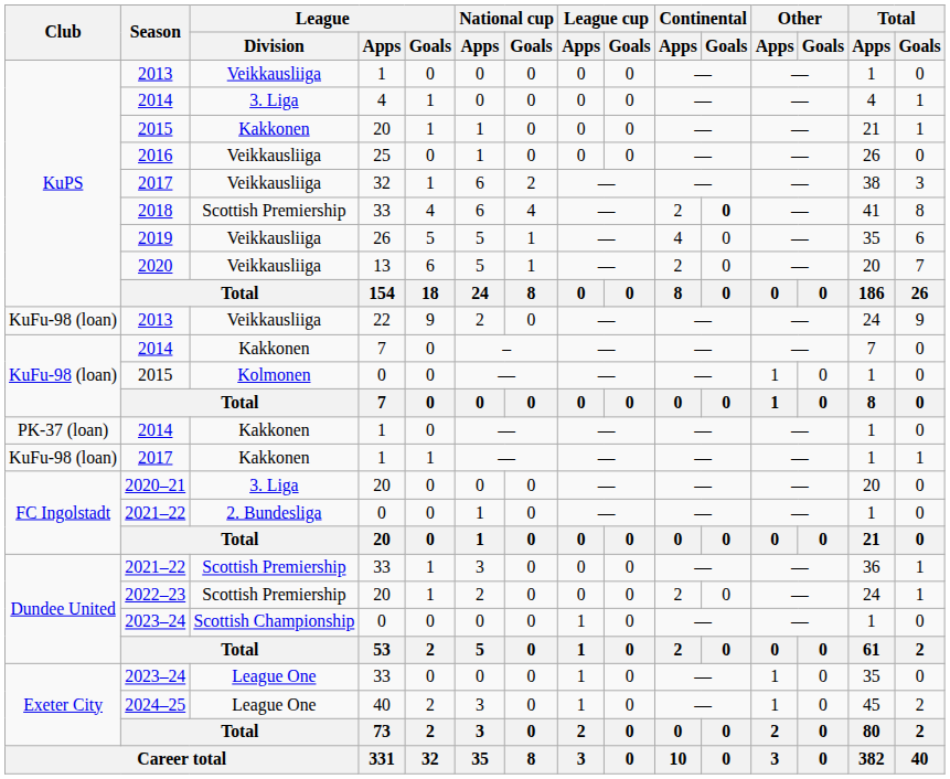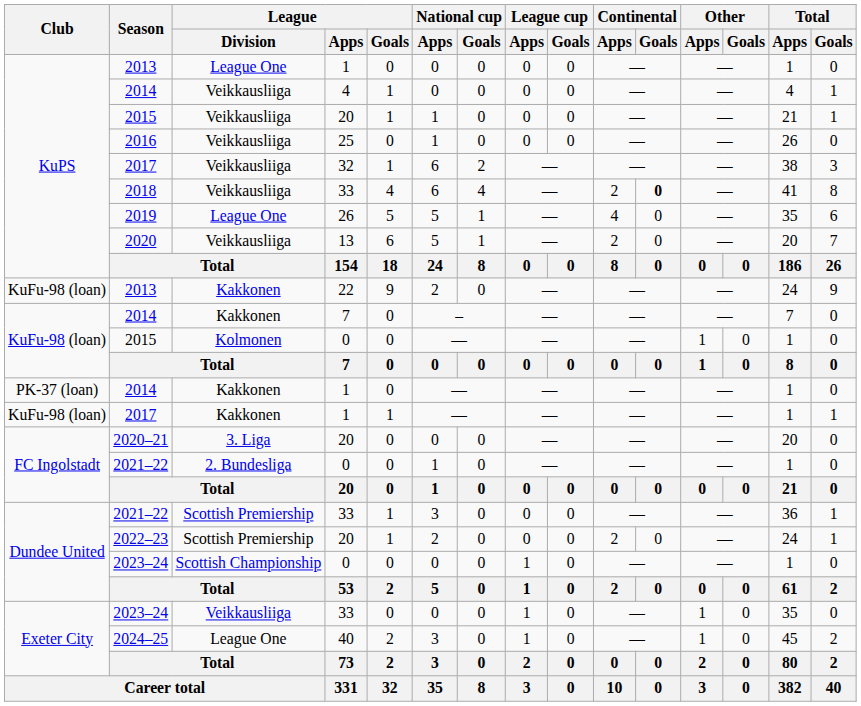 <table class="wikitable" style="text-align: center;">
 <tr>
 <th rowspan="2">Club</th>
 <th rowspan="2">Season</th>
 <th colspan="3">League</th>
 <th colspan="2">National cup</th>
 <th colspan="2">League cup</th>
 <th colspan="2">Continental</th>
 <th colspan="2">Other</th>
 <th colspan="2">Total</th>
 </tr>
 <tr>
 <th>Division</th>
 <th>Apps</th>
 <th>Goals</th>
 <th>Apps</th>
 <th>Goals</th>
 <th>Apps</th>
 <th>Goals</th>
 <th>Apps</th>
 <th>Goals</th>
 <th>Apps</th>
 <th>Goals</th>
 <th>Apps</th>
 <th>Goals</th>
 </tr>
 <tr>
 <td rowspan="9"><a href='#'>KuPS</a></td>
 <td><a href='#'>2013</a></td>
-<td><a href='#'>Veikkausliiga</a></td>
+<td><a href='#'>League One</a></td>
 <td>1</td>
 <td>0</td>
 <td>0</td>
 <td>0</td>
 <td>0</td>
 <td>0</td>
 <td colspan="2">—</td>
 <td colspan="2">—</td>
 <td>1</td>
 <td>0</td>
 </tr>
 <tr>
 <td><a href='#'>2014</a></td>
-<td><a href='#'>3. Liga</a></td>
+<td>Veikkausliiga</td>
 <td>4</td>
 <td>1</td>
 <td>0</td>
 <td>0</td>
 <td>0</td>
 <td>0</td>
 <td colspan="2">—</td>
 <td colspan="2">—</td>
 <td>4</td>
 <td>1</td>
 </tr>
 <tr>
 <td><a href='#'>2015</a></td>
-<td><a href='#'>Kakkonen</a></td>
+<td>Veikkausliiga</td>
 <td>20</td>
 <td>1</td>
 <td>1</td>
 <td>0</td>
 <td>0</td>
 <td>0</td>
 <td colspan="2">—</td>
 <td colspan="2">—</td>
 <td>21</td>
 <td>1</td>
 </tr>
 <tr>
 <td><a href='#'>2016</a></td>
 <td>Veikkausliiga</td>
 <td>25</td>
 <td>0</td>
 <td>1</td>
 <td>0</td>
 <td>0</td>
 <td>0</td>
 <td colspan="2">—</td>
 <td colspan="2">—</td>
 <td>26</td>
 <td>0</td>
 </tr>
 <tr>
 <td><a href='#'>2017</a></td>
 <td>Veikkausliiga</td>
 <td>32</td>
 <td>1</td>
 <td>6</td>
 <td>2</td>
 <td colspan="2">—</td>
 <td colspan="2">—</td>
 <td colspan="2">—</td>
 <td>38</td>
 <td>3</td>
 </tr>
 <tr>
 <td><a href='#'>2018</a></td>
-<td>Scottish Premiership</td>
+<td>Veikkausliiga</td>
 <td>33</td>
 <td>4</td>
 <td>6</td>
 <td>4</td>
 <td colspan="2">—</td>
 <td>2</td>
 <td><strong>0</strong></td>
 <td colspan="2">—</td>
 <td>41</td>
 <td>8</td>
 </tr>
 <tr>
 <td><a href='#'>2019</a></td>
-<td>Veikkausliiga</td>
+<td><a href='#'>League One</a></td>
 <td>26</td>
 <td>5</td>
 <td>5</td>
 <td>1</td>
 <td colspan="2">—</td>
 <td>4</td>
 <td>0</td>
 <td colspan="2">—</td>
 <td>35</td>
 <td>6</td>
 </tr>
 <tr>
 <td><a href='#'>2020</a></td>
 <td>Veikkausliiga</td>
 <td>13</td>
 <td>6</td>
 <td>5</td>
 <td>1</td>
 <td colspan="2">—</td>
 <td>2</td>
 <td>0</td>
 <td colspan="2">—</td>
 <td>20</td>
 <td>7</td>
 </tr>
 <tr>
 <th colspan="2">Total</th>
 <th>154</th>
 <th>18</th>
 <th>24</th>
 <th>8</th>
 <th>0</th>
 <th>0</th>
 <th>8</th>
 <th>0</th>
 <th>0</th>
 <th>0</th>
 <th>186</th>
 <th>26</th>
 </tr>
 <tr>
 <td>KuFu-98 (loan)</td>
 <td><a href='#'>2013</a></td>
-<td>Veikkausliiga</td>
+<td><a href='#'>Kakkonen</a></td>
 <td>22</td>
 <td>9</td>
 <td>2</td>
 <td>0</td>
 <td colspan="2">—</td>
 <td colspan="2">—</td>
 <td colspan="2">—</td>
 <td>24</td>
 <td>9</td>
 </tr>
 <tr>
 <td rowspan=3><a href='#'>KuFu-98</a> (loan)</td>
 <td><a href='#'>2014</a></td>
 <td>Kakkonen</td>
 <td>7</td>
 <td>0</td>
 <td colspan=2>–</td>
 <td colspan="2">—</td>
 <td colspan="2">—</td>
 <td colspan="2">—</td>
 <td>7</td>
 <td>0</td>
 </tr>
 <tr>
 <td>2015</td>
 <td><a href='#'>Kolmonen</a></td>
 <td>0</td>
 <td>0</td>
 <td colspan="2">—</td>
 <td colspan="2">—</td>
 <td colspan="2">—</td>
 <td>1</td>
 <td>0</td>
 <td>1</td>
 <td>0</td>
 </tr>
 <tr>
 <th colspan=2>Total</th>
 <th>7</th>
 <th>0</th>
 <th>0</th>
 <th>0</th>
 <th>0</th>
 <th>0</th>
 <th>0</th>
 <th>0</th>
 <th>1</th>
 <th>0</th>
 <th>8</th>
 <th>0</th>
 </tr>
 <tr>
 <td>PK-37 (loan)</td>
 <td><a href='#'>2014</a></td>
 <td>Kakkonen</td>
 <td>1</td>
 <td>0</td>
 <td colspan="2">—</td>
 <td colspan="2">—</td>
 <td colspan="2">—</td>
 <td colspan="2">—</td>
 <td>1</td>
 <td>0</td>
 </tr>
 <tr>
 <td>KuFu-98 (loan)</td>
 <td><a href='#'>2017</a></td>
 <td>Kakkonen</td>
 <td>1</td>
 <td>1</td>
 <td colspan="2">—</td>
 <td colspan="2">—</td>
 <td colspan="2">—</td>
 <td colspan="2">—</td>
 <td>1</td>
 <td>1</td>
 </tr>
 <tr>
 <td rowspan="3"><a href='#'>FC Ingolstadt</a></td>
 <td><a href='#'>2020–21</a></td>
 <td><a href='#'>3. Liga</a></td>
 <td>20</td>
 <td>0</td>
 <td>0</td>
 <td>0</td>
 <td colspan="2">—</td>
 <td colspan="2">—</td>
 <td colspan="2">—</td>
 <td>20</td>
 <td>0</td>
 </tr>
 <tr>
 <td><a href='#'>2021–22</a></td>
 <td><a href='#'>2. Bundesliga</a></td>
 <td>0</td>
 <td>0</td>
 <td>1</td>
 <td>0</td>
 <td colspan="2">—</td>
 <td colspan="2">—</td>
 <td colspan="2">—</td>
 <td>1</td>
 <td>0</td>
 </tr>
 <tr>
 <th colspan="2">Total</th>
 <th>20</th>
 <th>0</th>
 <th>1</th>
 <th>0</th>
 <th>0</th>
 <th>0</th>
 <th>0</th>
 <th>0</th>
 <th>0</th>
 <th>0</th>
 <th>21</th>
 <th>0</th>
 </tr>
 <tr>
 <td rowspan="4"><a href='#'>Dundee United</a></td>
 <td><a href='#'>2021–22</a></td>
 <td><a href='#'>Scottish Premiership</a></td>
 <td>33</td>
 <td>1</td>
 <td>3</td>
 <td>0</td>
 <td>0</td>
 <td>0</td>
 <td colspan="2">—</td>
 <td colspan="2">—</td>
 <td>36</td>
 <td>1</td>
 </tr>
 <tr>
 <td><a href='#'>2022–23</a></td>
 <td>Scottish Premiership</td>
 <td>20</td>
 <td>1</td>
 <td>2</td>
 <td>0</td>
 <td>0</td>
 <td>0</td>
 <td>2</td>
 <td>0</td>
 <td colspan="2">—</td>
 <td>24</td>
 <td>1</td>
 </tr>
 <tr>
 <td><a href='#'>2023–24</a></td>
 <td><a href='#'>Scottish Championship</a></td>
 <td>0</td>
 <td>0</td>
 <td>0</td>
 <td>0</td>
 <td>1</td>
 <td>0</td>
 <td colspan="2">—</td>
 <td colspan="2">—</td>
 <td>1</td>
 <td>0</td>
 </tr>
 <tr>
 <th colspan="2">Total</th>
 <th>53</th>
 <th>2</th>
 <th>5</th>
 <th>0</th>
 <th>1</th>
 <th>0</th>
 <th>2</th>
 <th>0</th>
 <th>0</th>
 <th>0</th>
 <th>61</th>
 <th>2</th>
 </tr>
 <tr>
 <td rowspan=3><a href='#'>Exeter City</a></td>
 <td><a href='#'>2023–24</a></td>
-<td><a href='#'>League One</a></td>
+<td><a href='#'>Veikkausliiga</a></td>
 <td>33</td>
 <td>0</td>
 <td>0</td>
 <td>0</td>
 <td>1</td>
 <td>0</td>
 <td colspan="2">—</td>
 <td>1</td>
 <td>0</td>
 <td>35</td>
 <td>0</td>
 </tr>
 <tr>
 <td><a href='#'>2024–25</a></td>
 <td>League One</td>
 <td>40</td>
 <td>2</td>
 <td>3</td>
 <td>0</td>
 <td>1</td>
 <td>0</td>
 <td colspan="2">—</td>
 <td>1</td>
 <td>0</td>
 <td>45</td>
 <td>2</td>
 </tr>
 <tr>
 <th colspan="2">Total</th>
 <th>73</th>
 <th>2</th>
 <th>3</th>
 <th>0</th>
 <th>2</th>
 <th>0</th>
 <th>0</th>
 <th>0</th>
 <th>2</th>
 <th>0</th>
 <th>80</th>
 <th>2</th>
 </tr>
 <tr>
 <th colspan="3">Career total</th>
 <th>331</th>
 <th>32</th>
 <th>35</th>
 <th>8</th>
 <th>3</th>
 <th>0</th>
 <th>10</th>
 <th>0</th>
 <th>3</th>
 <th>0</th>
 <th>382</th>
 <th>40</th>
 </tr>
 </table>
